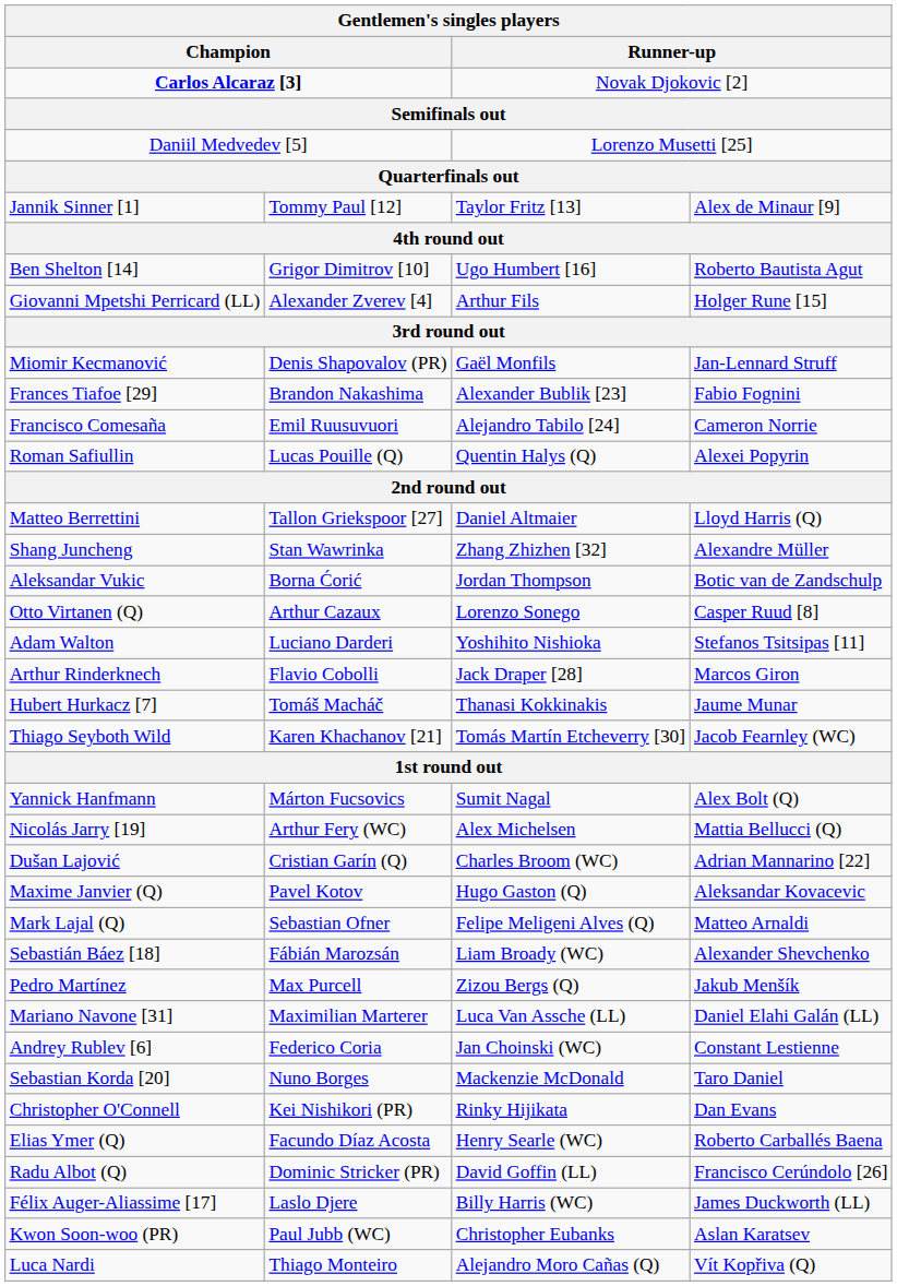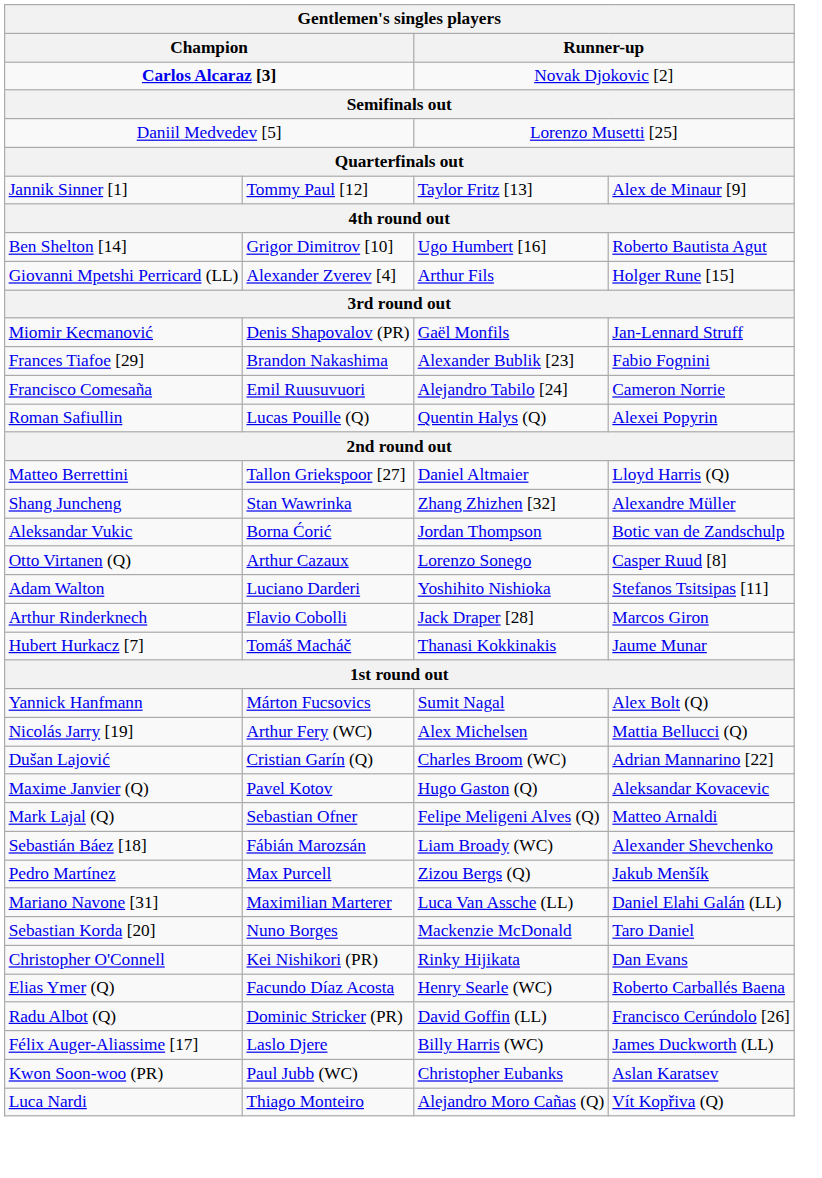 <table class="wikitable collapsible mw-collapsed" style="font-size:90%">
 <tr>
 <th colspan=4>Gentlemen's singles players</th>
 </tr>
 <tr>
 <th colspan=2>Champion</th>
 <th colspan=2>Runner-up</th>
 </tr>
 <tr style="text-align:center;">
 <td colspan=2><strong> <a href='#'>Carlos Alcaraz</a> [3]</strong></td>
 <td colspan=2> <a href='#'>Novak Djokovic</a> [2]</td>
 </tr>
 <tr>
 <th colspan=4>Semifinals out</th>
 </tr>
 <tr style="text-align:center;">
 <td colspan=2> <a href='#'>Daniil Medvedev</a> [5]</td>
 <td colspan=2> <a href='#'>Lorenzo Musetti</a> [25]</td>
 </tr>
 <tr>
 <th colspan=4>Quarterfinals out</th>
 </tr>
 <tr>
 <td> <a href='#'>Jannik Sinner</a> [1]</td>
 <td> <a href='#'>Tommy Paul</a> [12]</td>
 <td> <a href='#'>Taylor Fritz</a> [13]</td>
 <td> <a href='#'>Alex de Minaur</a> [9]</td>
 </tr>
 <tr>
 <th colspan=4>4th round out</th>
 </tr>
 <tr>
 <td> <a href='#'>Ben Shelton</a> [14]</td>
 <td> <a href='#'>Grigor Dimitrov</a> [10]</td>
 <td> <a href='#'>Ugo Humbert</a> [16]</td>
 <td> <a href='#'>Roberto Bautista Agut</a></td>
 </tr>
 <tr>
 <td> <a href='#'>Giovanni Mpetshi Perricard</a> (LL)</td>
 <td> <a href='#'>Alexander Zverev</a> [4]</td>
 <td> <a href='#'>Arthur Fils</a></td>
 <td> <a href='#'>Holger Rune</a> [15]</td>
 </tr>
 <tr>
 <th colspan=4>3rd round out</th>
 </tr>
 <tr>
 <td> <a href='#'>Miomir Kecmanović</a></td>
 <td> <a href='#'>Denis Shapovalov</a> (PR)</td>
 <td> <a href='#'>Gaël Monfils</a></td>
 <td> <a href='#'>Jan-Lennard Struff</a></td>
 </tr>
 <tr>
 <td> <a href='#'>Frances Tiafoe</a> [29]</td>
 <td> <a href='#'>Brandon Nakashima</a></td>
 <td> <a href='#'>Alexander Bublik</a> [23]</td>
 <td> <a href='#'>Fabio Fognini</a></td>
 </tr>
 <tr>
 <td> <a href='#'>Francisco Comesaña</a></td>
 <td> <a href='#'>Emil Ruusuvuori</a></td>
 <td> <a href='#'>Alejandro Tabilo</a> [24]</td>
 <td> <a href='#'>Cameron Norrie</a></td>
 </tr>
 <tr>
 <td> <a href='#'>Roman Safiullin</a></td>
 <td> <a href='#'>Lucas Pouille</a> (Q)</td>
 <td> <a href='#'>Quentin Halys</a> (Q)</td>
 <td> <a href='#'>Alexei Popyrin</a></td>
 </tr>
 <tr>
 <th colspan=4>2nd round out</th>
 </tr>
 <tr>
 <td> <a href='#'>Matteo Berrettini</a></td>
 <td> <a href='#'>Tallon Griekspoor</a> [27]</td>
 <td> <a href='#'>Daniel Altmaier</a></td>
 <td> <a href='#'>Lloyd Harris</a> (Q)</td>
 </tr>
 <tr>
 <td> <a href='#'>Shang Juncheng</a></td>
 <td> <a href='#'>Stan Wawrinka</a></td>
 <td> <a href='#'>Zhang Zhizhen</a> [32]</td>
 <td> <a href='#'>Alexandre Müller</a></td>
 </tr>
 <tr>
 <td> <a href='#'>Aleksandar Vukic</a></td>
 <td> <a href='#'>Borna Ćorić</a></td>
 <td> <a href='#'>Jordan Thompson</a></td>
 <td> <a href='#'>Botic van de Zandschulp</a></td>
 </tr>
 <tr>
 <td> <a href='#'>Otto Virtanen</a> (Q)</td>
 <td> <a href='#'>Arthur Cazaux</a></td>
 <td> <a href='#'>Lorenzo Sonego</a></td>
 <td> <a href='#'>Casper Ruud</a> [8]</td>
 </tr>
 <tr>
 <td> <a href='#'>Adam Walton</a></td>
 <td> <a href='#'>Luciano Darderi</a></td>
 <td> <a href='#'>Yoshihito Nishioka</a></td>
 <td> <a href='#'>Stefanos Tsitsipas</a> [11]</td>
 </tr>
 <tr>
 <td> <a href='#'>Arthur Rinderknech</a></td>
 <td> <a href='#'>Flavio Cobolli</a></td>
 <td> <a href='#'>Jack Draper</a> [28]</td>
 <td> <a href='#'>Marcos Giron</a></td>
 </tr>
 <tr>
 <td> <a href='#'>Hubert Hurkacz</a> [7]</td>
 <td> <a href='#'>Tomáš Macháč</a></td>
 <td> <a href='#'>Thanasi Kokkinakis</a></td>
 <td> <a href='#'>Jaume Munar</a></td>
 </tr>
 <tr>
-<td> <a href='#'>Thiago Seyboth Wild</a></td>
-<td> <a href='#'>Karen Khachanov</a> [21]</td>
-<td> <a href='#'>Tomás Martín Etcheverry</a> [30]</td>
-<td> <a href='#'>Jacob Fearnley</a> (WC)</td>
-</tr>
-<tr>
 <th colspan=4>1st round out</th>
 </tr>
 <tr>
 <td> <a href='#'>Yannick Hanfmann</a></td>
 <td> <a href='#'>Márton Fucsovics</a></td>
 <td> <a href='#'>Sumit Nagal</a></td>
 <td> <a href='#'>Alex Bolt</a> (Q)</td>
 </tr>
 <tr>
 <td> <a href='#'>Nicolás Jarry</a> [19]</td>
 <td> <a href='#'>Arthur Fery</a> (WC)</td>
 <td> <a href='#'>Alex Michelsen</a></td>
 <td> <a href='#'>Mattia Bellucci</a> (Q)</td>
 </tr>
 <tr>
 <td> <a href='#'>Dušan Lajović</a></td>
 <td> <a href='#'>Cristian Garín</a> (Q)</td>
 <td> <a href='#'>Charles Broom</a> (WC)</td>
 <td> <a href='#'>Adrian Mannarino</a> [22]</td>
 </tr>
 <tr>
 <td> <a href='#'>Maxime Janvier</a> (Q)</td>
 <td> <a href='#'>Pavel Kotov</a></td>
 <td> <a href='#'>Hugo Gaston</a> (Q)</td>
 <td> <a href='#'>Aleksandar Kovacevic</a></td>
 </tr>
 <tr>
 <td> <a href='#'>Mark Lajal</a> (Q)</td>
 <td> <a href='#'>Sebastian Ofner</a></td>
 <td> <a href='#'>Felipe Meligeni Alves</a> (Q)</td>
 <td> <a href='#'>Matteo Arnaldi</a></td>
 </tr>
 <tr>
 <td> <a href='#'>Sebastián Báez</a> [18]</td>
 <td> <a href='#'>Fábián Marozsán</a></td>
 <td> <a href='#'>Liam Broady</a> (WC)</td>
 <td> <a href='#'>Alexander Shevchenko</a></td>
 </tr>
 <tr>
 <td> <a href='#'>Pedro Martínez</a></td>
 <td> <a href='#'>Max Purcell</a></td>
 <td> <a href='#'>Zizou Bergs</a> (Q)</td>
 <td> <a href='#'>Jakub Menšík</a></td>
 </tr>
 <tr>
 <td> <a href='#'>Mariano Navone</a> [31]</td>
 <td> <a href='#'>Maximilian Marterer</a></td>
 <td> <a href='#'>Luca Van Assche</a> (LL)</td>
 <td> <a href='#'>Daniel Elahi Galán</a> (LL)</td>
 </tr>
 <tr>
-<td> <a href='#'>Andrey Rublev</a> [6]</td>
-<td> <a href='#'>Federico Coria</a></td>
-<td> <a href='#'>Jan Choinski</a> (WC)</td>
-<td> <a href='#'>Constant Lestienne</a></td>
-</tr>
-<tr>
 <td> <a href='#'>Sebastian Korda</a> [20]</td>
 <td> <a href='#'>Nuno Borges</a></td>
 <td> <a href='#'>Mackenzie McDonald</a></td>
 <td> <a href='#'>Taro Daniel</a></td>
 </tr>
 <tr>
 <td> <a href='#'>Christopher O'Connell</a></td>
 <td> <a href='#'>Kei Nishikori</a> (PR)</td>
 <td> <a href='#'>Rinky Hijikata</a></td>
 <td> <a href='#'>Dan Evans</a></td>
 </tr>
 <tr>
 <td> <a href='#'>Elias Ymer</a> (Q)</td>
 <td> <a href='#'>Facundo Díaz Acosta</a></td>
 <td> <a href='#'>Henry Searle</a> (WC)</td>
 <td> <a href='#'>Roberto Carballés Baena</a></td>
 </tr>
 <tr>
 <td> <a href='#'>Radu Albot</a> (Q)</td>
 <td> <a href='#'>Dominic Stricker</a> (PR)</td>
 <td> <a href='#'>David Goffin</a> (LL)</td>
 <td> <a href='#'>Francisco Cerúndolo</a> [26]</td>
 </tr>
 <tr>
 <td> <a href='#'>Félix Auger-Aliassime</a> [17]</td>
 <td> <a href='#'>Laslo Djere</a></td>
 <td> <a href='#'>Billy Harris</a> (WC)</td>
 <td> <a href='#'>James Duckworth</a> (LL)</td>
 </tr>
 <tr>
 <td> <a href='#'>Kwon Soon-woo</a> (PR)</td>
 <td> <a href='#'>Paul Jubb</a> (WC)</td>
 <td> <a href='#'>Christopher Eubanks</a></td>
 <td> <a href='#'>Aslan Karatsev</a></td>
 </tr>
 <tr>
 <td> <a href='#'>Luca Nardi</a></td>
 <td> <a href='#'>Thiago Monteiro</a></td>
 <td> <a href='#'>Alejandro Moro Cañas</a> (Q)</td>
 <td> <a href='#'>Vít Kopřiva</a> (Q)</td>
 </tr>
 </table>
